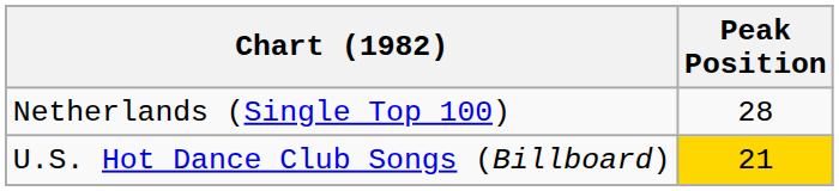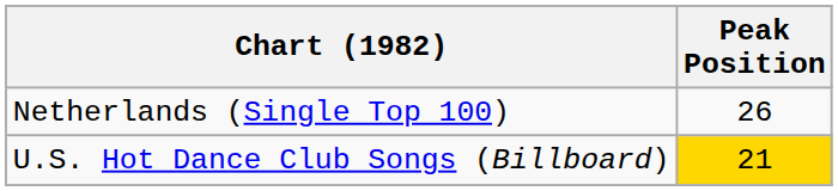 <table class="wikitable sortable">
 <tr>
 <th align="left">Chart (1982)</th>
 <th align="left">Peak<br>Position</th>
 </tr>
 <tr>
 <td align="left">Netherlands (<a href='#'>Single Top 100</a>)</td>
-<td align="center">28</td>
+<td align="center">26</td>
 </tr>
 <tr>
 <td align="left">U.S. <a href='#'>Hot Dance Club Songs</a> (<em>Billboard</em>)</td>
 <td align="center" style="background: gold;">21</td>
 </tr>
 </table>
